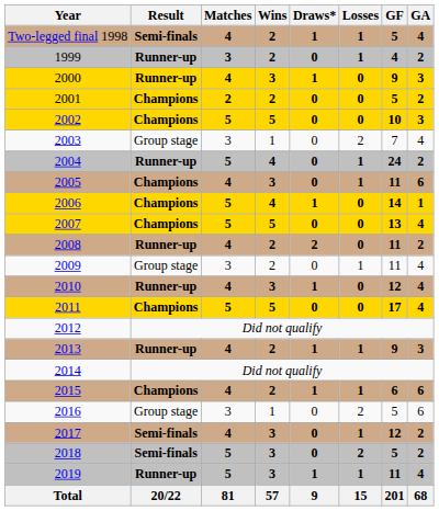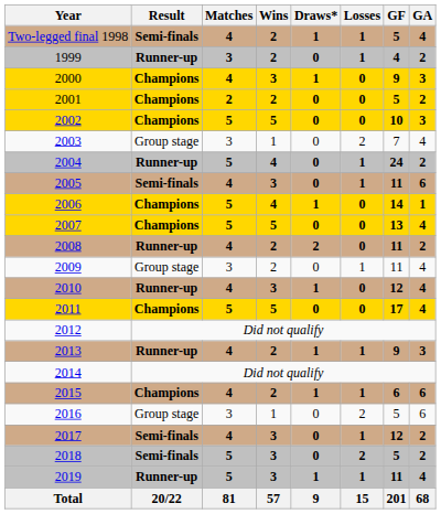 <table class="wikitable" style="text-align: center;">
 <tr>
 <th>Year</th>
 <th>Result</th>
 <th>Matches</th>
 <th>Wins</th>
 <th>Draws*</th>
 <th>Losses</th>
 <th>GF</th>
 <th>GA</th>
 </tr>
 <tr bgcolor=#CFAA88>
 <td><a href='#'>Two-legged final</a> 1998</td>
 <td><strong>Semi-finals</strong></td>
 <td><strong>4</strong></td>
 <td><strong>2</strong></td>
 <td><strong>1</strong></td>
 <td><strong>1</strong></td>
 <td><strong>5</strong></td>
 <td><strong>4</strong></td>
 </tr>
 <tr bgcolor=silver>
 <td> 1999</td>
 <td><strong>Runner-up</strong></td>
 <td><strong>3</strong></td>
 <td><strong>2</strong></td>
 <td><strong>0</strong></td>
 <td><strong>1</strong></td>
 <td><strong>4</strong></td>
 <td><strong>2</strong></td>
 </tr>
 <tr bgcolor=gold>
 <td> 2000</td>
-<td><strong>Runner-up</strong></td>
+<td><strong>Champions</strong></td>
 <td><strong>4</strong></td>
 <td><strong>3</strong></td>
 <td><strong>1</strong></td>
 <td><strong>0</strong></td>
 <td><strong>9</strong></td>
 <td><strong>3</strong></td>
 </tr>
 <tr bgcolor=gold>
 <td> 2001</td>
 <td><strong>Champions</strong></td>
 <td><strong>2</strong></td>
 <td><strong>2</strong></td>
 <td><strong>0</strong></td>
 <td><strong>0</strong></td>
 <td><strong>5</strong></td>
 <td><strong>2</strong></td>
 </tr>
 <tr bgcolor=gold>
 <td> <a href='#'>2002</a></td>
 <td><strong>Champions</strong></td>
 <td><strong>5</strong></td>
 <td><strong>5</strong></td>
 <td><strong>0</strong></td>
 <td><strong>0</strong></td>
 <td><strong>10</strong></td>
 <td><strong>3</strong></td>
 </tr>
 <tr>
 <td> <a href='#'>2003</a></td>
 <td>Group stage</td>
 <td>3</td>
 <td>1</td>
 <td>0</td>
 <td>2</td>
 <td>7</td>
 <td>4</td>
 </tr>
 <tr bgcolor=silver>
 <td> <a href='#'>2004</a></td>
 <td><strong>Runner-up</strong></td>
 <td><strong>5</strong></td>
 <td><strong>4</strong></td>
 <td><strong>0</strong></td>
 <td><strong>1</strong></td>
 <td><strong>24</strong></td>
 <td><strong>2</strong></td>
 </tr>
 <tr bgcolor=#CFAA88>
 <td> <a href='#'>2005</a></td>
-<td><strong>Champions</strong></td>
+<td><strong>Semi-finals</strong></td>
 <td><strong>4</strong></td>
 <td><strong>3</strong></td>
 <td><strong>0</strong></td>
 <td><strong>1</strong></td>
 <td><strong>11</strong></td>
 <td><strong>6</strong></td>
 </tr>
 <tr bgcolor=gold>
 <td> <a href='#'>2006</a></td>
 <td><strong>Champions</strong></td>
 <td><strong>5</strong></td>
 <td><strong>4</strong></td>
 <td><strong>1</strong></td>
 <td><strong>0</strong></td>
 <td><strong>14</strong></td>
 <td><strong>1</strong></td>
 </tr>
 <tr bgcolor=gold>
 <td> <a href='#'>2007</a></td>
 <td><strong>Champions</strong></td>
 <td><strong>5</strong></td>
 <td><strong>5</strong></td>
 <td><strong>0</strong></td>
 <td><strong>0</strong></td>
 <td><strong>13</strong></td>
 <td><strong>4</strong></td>
 </tr>
 <tr bgcolor=#CFAA88>
 <td> <a href='#'>2008</a></td>
 <td><strong>Runner-up</strong></td>
 <td><strong>4</strong></td>
 <td><strong>2</strong></td>
 <td><strong>2</strong></td>
 <td><strong>0</strong></td>
 <td><strong>11</strong></td>
 <td><strong>2</strong></td>
 </tr>
 <tr>
 <td> <a href='#'>2009</a></td>
 <td>Group stage</td>
 <td>3</td>
 <td>2</td>
 <td>0</td>
 <td>1</td>
 <td>11</td>
 <td>4</td>
 </tr>
 <tr bgcolor=#CFAA88>
 <td> <a href='#'>2010</a></td>
 <td><strong>Runner-up</strong></td>
 <td><strong>4</strong></td>
 <td><strong>3</strong></td>
 <td><strong>1</strong></td>
 <td><strong>0</strong></td>
 <td><strong>12</strong></td>
 <td><strong>4</strong></td>
 </tr>
 <tr bgcolor=gold>
 <td> <a href='#'>2011</a></td>
 <td><strong>Champions</strong></td>
 <td><strong>5</strong></td>
 <td><strong>5</strong></td>
 <td><strong>0</strong></td>
 <td><strong>0</strong></td>
 <td><strong>17</strong></td>
 <td><strong>4</strong></td>
 </tr>
 <tr>
 <td> <a href='#'>2012</a></td>
 <td colspan=7><em>Did not qualify</em></td>
 </tr>
 <tr bgcolor=#CFAA88>
 <td> <a href='#'>2013</a></td>
 <td><strong>Runner-up</strong></td>
 <td><strong>4</strong></td>
 <td><strong>2</strong></td>
 <td><strong>1</strong></td>
 <td><strong>1</strong></td>
 <td><strong>9</strong></td>
 <td><strong>3</strong></td>
 </tr>
 <tr>
 <td> <a href='#'>2014</a></td>
 <td colspan=7><em>Did not qualify</em></td>
 </tr>
 <tr bgcolor=#CFAA88>
 <td> <a href='#'>2015</a></td>
 <td><strong>Champions</strong></td>
 <td><strong>4</strong></td>
 <td><strong>2</strong></td>
 <td><strong>1</strong></td>
 <td><strong>1</strong></td>
 <td><strong>6</strong></td>
 <td><strong>6</strong></td>
 </tr>
 <tr>
 <td> <a href='#'>2016</a></td>
 <td>Group stage</td>
 <td>3</td>
 <td>1</td>
 <td>0</td>
 <td>2</td>
 <td>5</td>
 <td>6</td>
 </tr>
 <tr bgcolor=#CFAA88>
 <td> <a href='#'>2017</a></td>
 <td><strong>Semi-finals</strong></td>
 <td><strong>4</strong></td>
 <td><strong>3</strong></td>
 <td><strong>0</strong></td>
 <td><strong>1</strong></td>
 <td><strong>12</strong></td>
 <td><strong>2</strong></td>
 </tr>
 <tr bgcolor=silver>
 <td> <a href='#'>2018</a></td>
 <td><strong>Semi-finals</strong></td>
 <td><strong>5</strong></td>
 <td><strong>3</strong></td>
 <td><strong>0</strong></td>
 <td><strong>2</strong></td>
 <td><strong>5</strong></td>
 <td><strong>2</strong></td>
 </tr>
 <tr bgcolor=silver>
 <td> <a href='#'>2019</a></td>
 <td><strong>Runner-up</strong></td>
 <td><strong>5</strong></td>
 <td><strong>3</strong></td>
 <td><strong>1</strong></td>
 <td><strong>1</strong></td>
 <td><strong>11</strong></td>
 <td><strong>4</strong></td>
 </tr>
 <tr>
 <th><strong>Total</strong></th>
 <th>20/22</th>
 <th>81</th>
 <th>57</th>
 <th>9</th>
 <th>15</th>
 <th>201</th>
 <th>68</th>
 </tr>
 </table>
